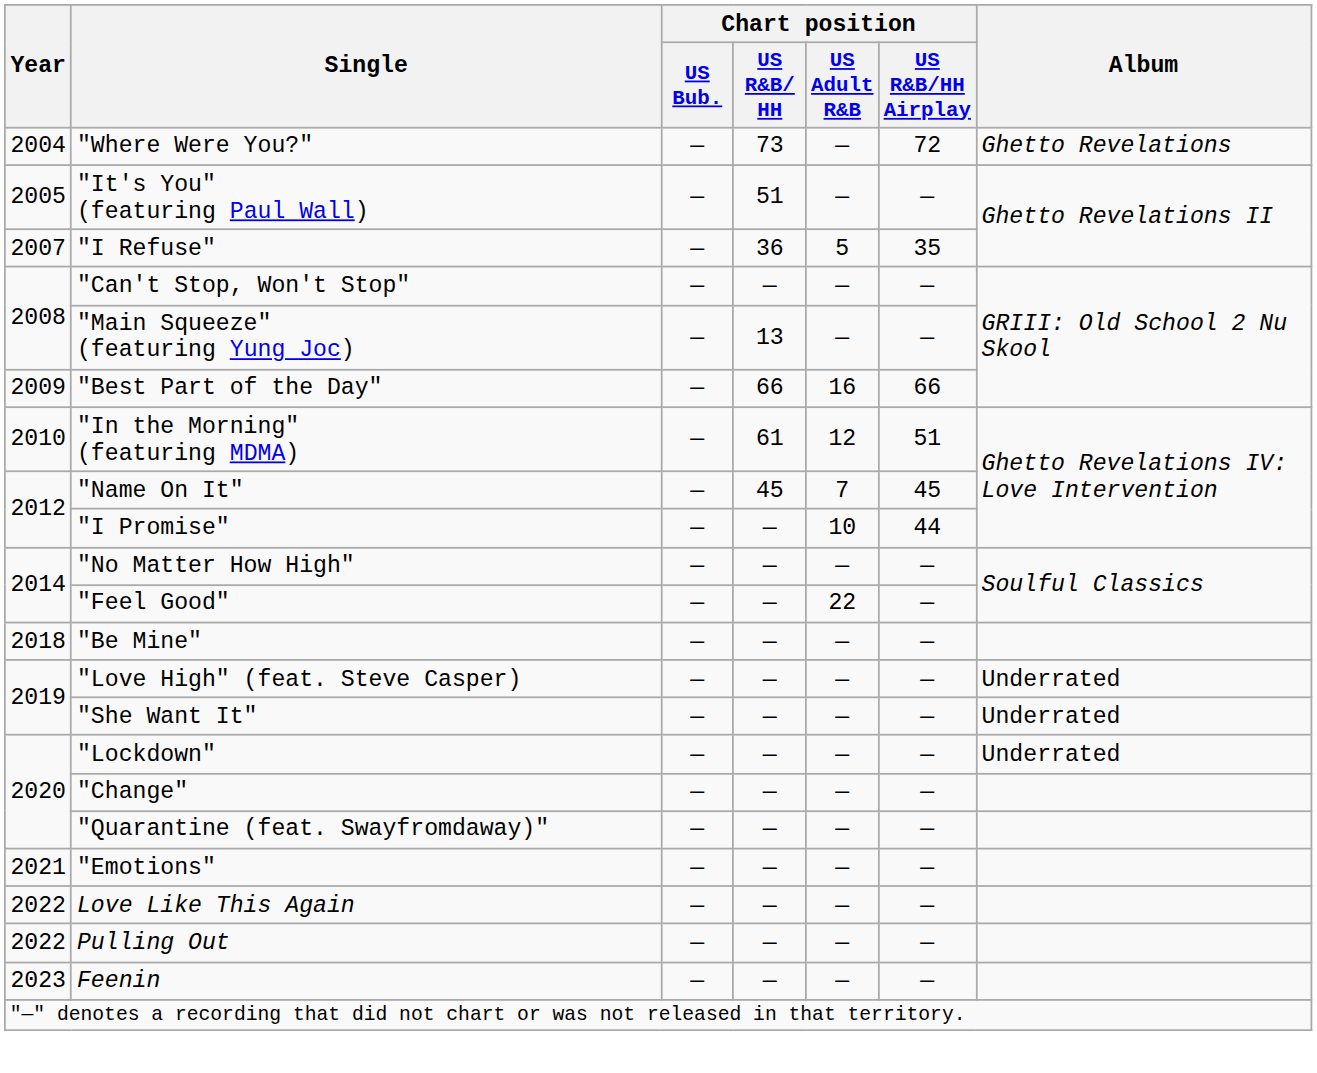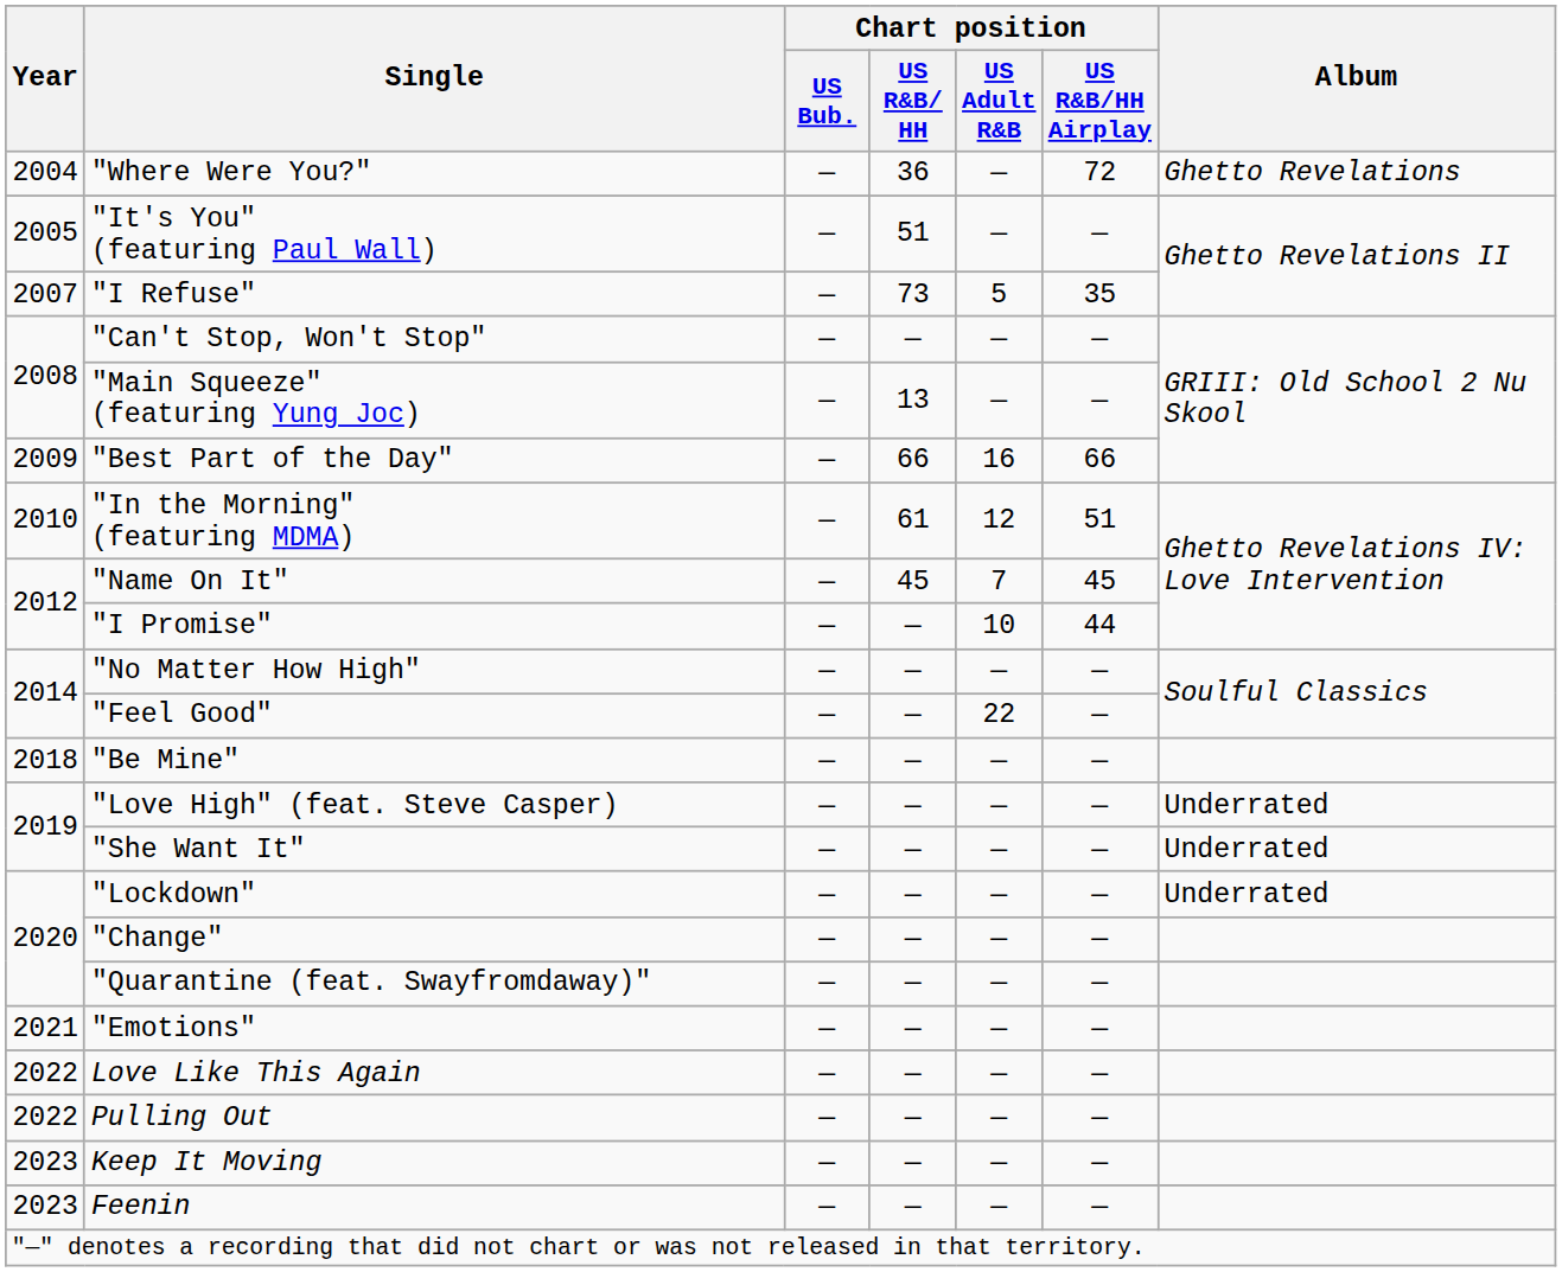 <table class="wikitable">
 <tr>
 <th rowspan="2">Year</th>
 <th rowspan="2" style="width:25em;">Single</th>
 <th colspan="4">Chart position</th>
 <th rowspan="2" style="width:14em;">Album</th>
 </tr>
 <tr>
 <th style="width:3em;font-size:90%"><a href='#'>US Bub.</a></th>
 <th style="width:3em;font-size:90%"><a href='#'>US <br>R&B/ <br>HH</a><br></th>
 <th style="width:3em;font-size:90%"><a href='#'>US <br>Adult<br>R&B</a><br></th>
 <th style="width:3em;font-size:90%"><a href='#'>US<br>R&B/HH<br>Airplay</a><br></th>
 </tr>
 <tr>
 <td>2004</td>
 <td>"Where Were You?"</td>
 <td style="text-align:center;">—</td>
-<td style="text-align:center;">73</td>
+<td style="text-align:center;">36</td>
 <td style="text-align:center;">—</td>
 <td style="text-align:center;">72</td>
 <td><em>Ghetto Revelations</em></td>
 </tr>
 <tr>
 <td>2005</td>
 <td>"It's You"<br><span> (featuring <a href='#'>Paul Wall</a>)</span></td>
 <td style="text-align:center;">—</td>
 <td style="text-align:center;">51</td>
 <td style="text-align:center;">—</td>
 <td style="text-align:center;">—</td>
 <td rowspan="2"><em>Ghetto Revelations II</em></td>
 </tr>
 <tr>
 <td>2007</td>
 <td>"I Refuse"</td>
 <td style="text-align:center;">—</td>
-<td style="text-align:center;">36</td>
+<td style="text-align:center;">73</td>
 <td style="text-align:center;">5</td>
 <td style="text-align:center;">35</td>
 </tr>
 <tr>
 <td rowspan="2">2008</td>
 <td>"Can't Stop, Won't Stop"</td>
 <td style="text-align:center;">—</td>
 <td style="text-align:center;">—</td>
 <td style="text-align:center;">—</td>
 <td style="text-align:center;">—</td>
 <td rowspan="3"><em>GRIII: Old School 2 Nu Skool</em></td>
 </tr>
 <tr>
 <td>"Main Squeeze"<br><span>(featuring <a href='#'>Yung Joc</a>)</span></td>
 <td style="text-align:center;">—</td>
 <td style="text-align:center;">13</td>
 <td style="text-align:center;">—</td>
 <td style="text-align:center;">—</td>
 </tr>
 <tr>
 <td>2009</td>
 <td>"Best Part of the Day"</td>
 <td style="text-align:center;">—</td>
 <td style="text-align:center;">66</td>
 <td style="text-align:center;">16</td>
 <td style="text-align:center;">66</td>
 </tr>
 <tr>
 <td>2010</td>
 <td>"In the Morning"<br><span>(featuring <a href='#'>MDMA</a>)</span></td>
 <td style="text-align:center;">—</td>
 <td style="text-align:center;">61</td>
 <td style="text-align:center;">12</td>
 <td style="text-align:center;">51</td>
 <td rowspan="3"><em>Ghetto Revelations IV: Love Intervention</em></td>
 </tr>
 <tr>
 <td rowspan="2">2012</td>
 <td>"Name On It"</td>
 <td style="text-align:center;">—</td>
 <td style="text-align:center;">45</td>
 <td style="text-align:center;">7</td>
 <td style="text-align:center;">45</td>
 </tr>
 <tr>
 <td>"I Promise"</td>
 <td style="text-align:center;">—</td>
 <td style="text-align:center;">—</td>
 <td style="text-align:center;">10</td>
 <td style="text-align:center;">44</td>
 </tr>
 <tr>
 <td rowspan="2">2014</td>
 <td>"No Matter How High"</td>
 <td style="text-align:center;">—</td>
 <td style="text-align:center;">—</td>
 <td style="text-align:center;">—</td>
 <td style="text-align:center;">—</td>
 <td rowspan="2"><em>Soulful Classics</em></td>
 </tr>
 <tr>
 <td>"Feel Good"</td>
 <td style="text-align:center;">—</td>
 <td style="text-align:center;">—</td>
 <td style="text-align:center;">22</td>
 <td style="text-align:center;">—</td>
 </tr>
 <tr>
 <td>2018</td>
 <td>"Be Mine"</td>
 <td style="text-align:center;">—</td>
 <td style="text-align:center;">—</td>
 <td style="text-align:center;">—</td>
 <td style="text-align:center;">—</td>
 <td></td>
 </tr>
 <tr>
 <td rowspan="2">2019</td>
 <td>"Love High" (feat. Steve Casper)</td>
 <td style="text-align:center;">—</td>
 <td style="text-align:center;">—</td>
 <td style="text-align:center;">—</td>
 <td style="text-align:center;">—</td>
 <td>Underrated</td>
 </tr>
 <tr>
 <td>"She Want It"</td>
 <td style="text-align:center;">—</td>
 <td style="text-align:center;">—</td>
 <td style="text-align:center;">—</td>
 <td style="text-align:center;">—</td>
 <td>Underrated</td>
 </tr>
 <tr>
 <td rowspan="3">2020</td>
 <td>"Lockdown"</td>
 <td style="text-align:center;">—</td>
 <td style="text-align:center;">—</td>
 <td style="text-align:center;">—</td>
 <td style="text-align:center;">—</td>
 <td>Underrated</td>
 </tr>
 <tr>
 <td>"Change"</td>
 <td style="text-align:center;">—</td>
 <td style="text-align:center;">—</td>
 <td style="text-align:center;">—</td>
 <td style="text-align:center;">—</td>
 <td></td>
 </tr>
 <tr>
 <td>"Quarantine (feat. Swayfromdaway)"</td>
 <td style="text-align:center;">—</td>
 <td style="text-align:center;">—</td>
 <td style="text-align:center;">—</td>
 <td style="text-align:center;">—</td>
 <td></td>
 </tr>
 <tr>
 <td>2021</td>
 <td>"Emotions"</td>
 <td style="text-align:center;">—</td>
 <td style="text-align:center;">—</td>
 <td style="text-align:center;">—</td>
 <td style="text-align:center;">—</td>
 <td></td>
 </tr>
 <tr>
 <td>2022</td>
 <td><em>Love Like This Again</em></td>
 <td style="text-align:center;">—</td>
 <td style="text-align:center;">—</td>
 <td style="text-align:center;">—</td>
 <td style="text-align:center;">—</td>
 <td></td>
 </tr>
 <tr>
 <td>2022</td>
 <td><em> Pulling Out</em></td>
 <td style="text-align:center;">—</td>
 <td style="text-align:center;">—</td>
 <td style="text-align:center;">—</td>
 <td style="text-align:center;">—</td>
 <td></td>
 </tr>
 <tr>
 <td>2023</td>
+<td><em> Keep It Moving</em></td>
+<td style="text-align:center;">—</td>
+<td style="text-align:center;">—</td>
+<td style="text-align:center;">—</td>
+<td style="text-align:center;">—</td>
+<td></td>
+</tr>
+<tr>
+<td>2023</td>
 <td><em> Feenin</em></td>
 <td style="text-align:center;">—</td>
 <td style="text-align:center;">—</td>
 <td style="text-align:center;">—</td>
 <td style="text-align:center;">—</td>
 <td></td>
 </tr>
 <tr>
 <td colspan="7" style="font-size:85%">"—" denotes a recording that did not chart or was not released in that territory.</td>
 </tr>
 </table>
